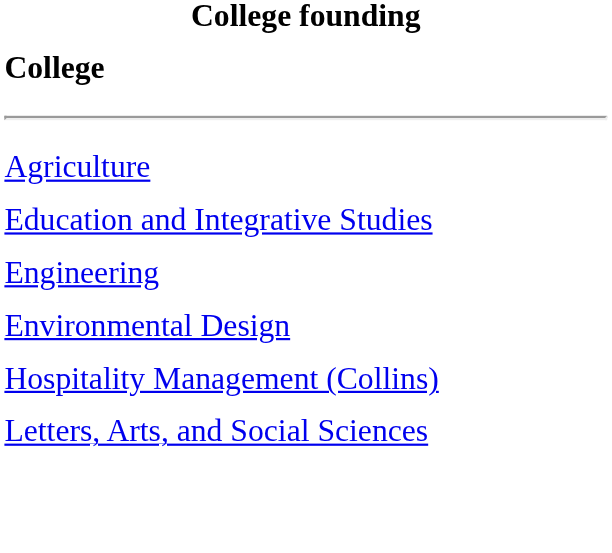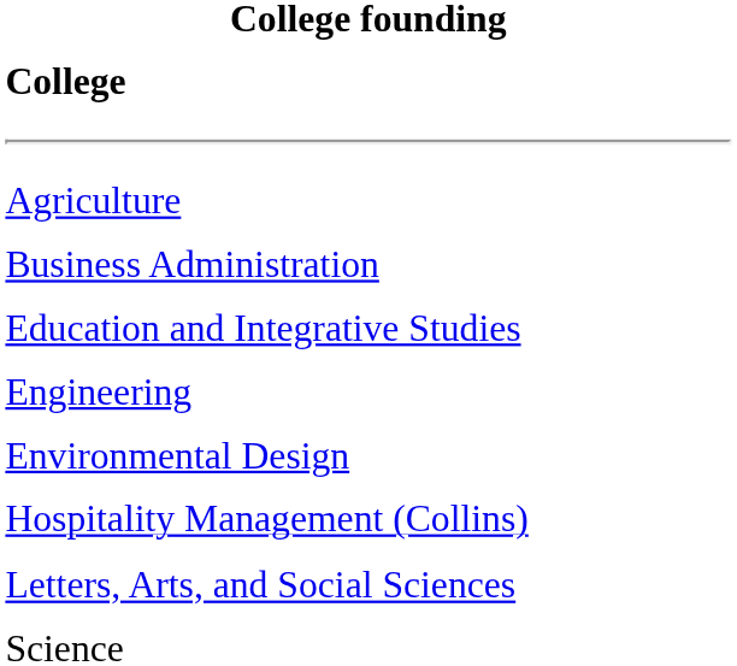 <table class="toccolours" style="float:right; margin-left:1em; font-size:90%; line-height:1.4em; width:280px">
 <tr>
 <th colspan="2" style="text-align: center;"><strong>College founding</strong></th>
 </tr>
 <tr>
 <td><strong>College</strong></td>
 <td></td>
 </tr>
 <tr>
 <td colspan="2"><hr></td>
 </tr>
 <tr>
 <td><a href='#'>Agriculture</a></td>
+<td></td>
+</tr>
+<tr>
+<td><a href='#'>Business Administration</a></td>
 <td></td>
 </tr>
 <tr>
 <td><a href='#'>Education and Integrative Studies</a></td>
 <td></td>
 </tr>
 <tr>
 <td><a href='#'>Engineering</a></td>
 <td></td>
 </tr>
 <tr>
 <td><a href='#'>Environmental Design</a></td>
 <td></td>
 </tr>
 <tr>
 <td><a href='#'>Hospitality Management (Collins)</a></td>
 <td></td>
 </tr>
 <tr>
 <td><a href='#'>Letters, Arts, and Social Sciences</a></td>
 <td></td>
 </tr>
+<tr>
+<td>Science</td>
+<td></td>
+</tr>
 </table>
